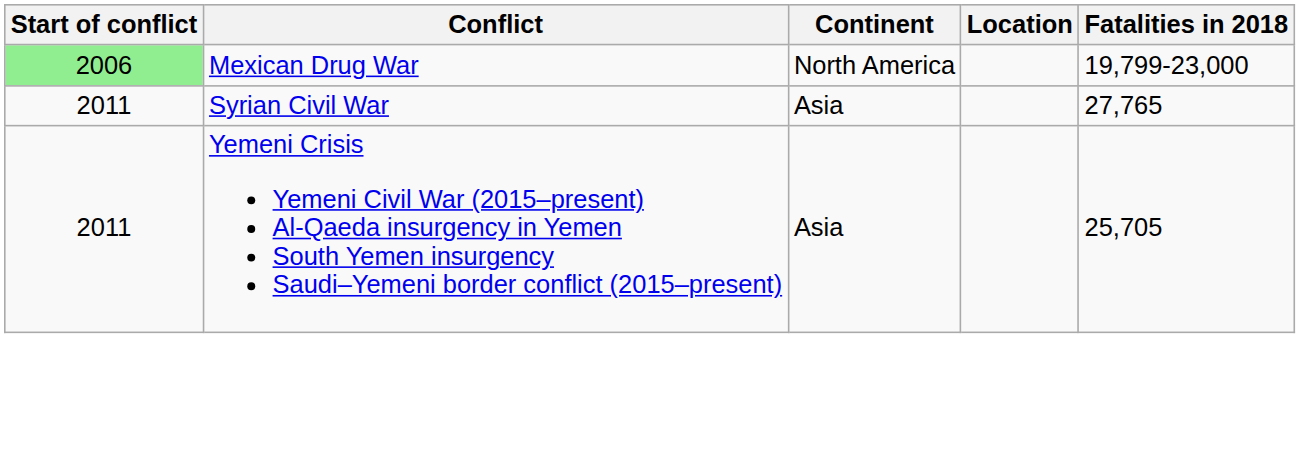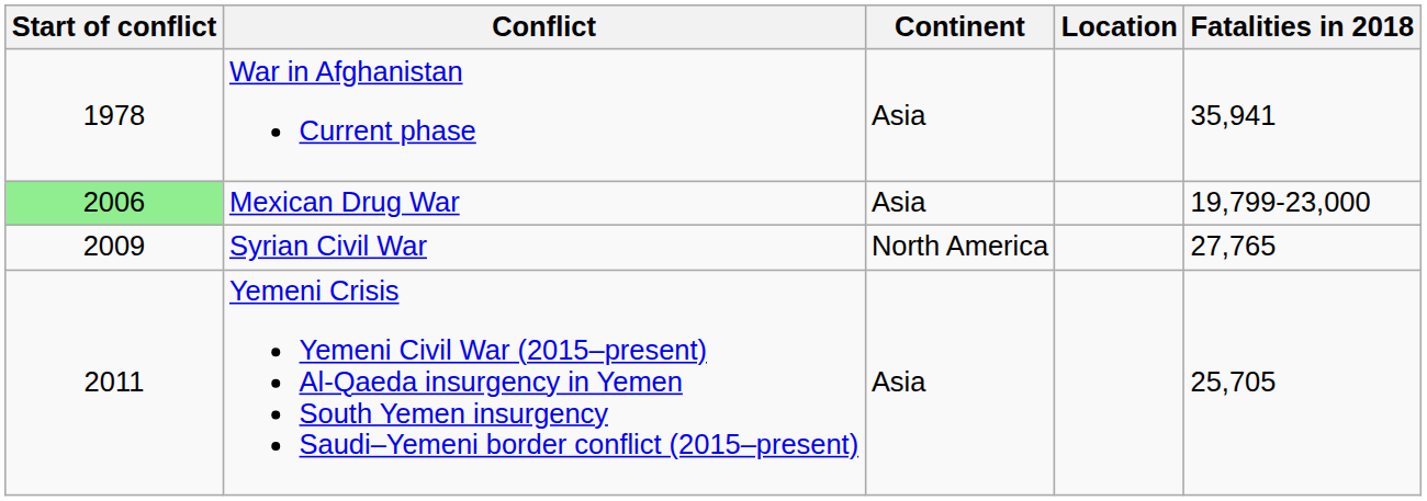 <table class="wikitable sortable">
 <tr>
 <th>Start of conflict</th>
 <th>Conflict</th>
 <th>Continent</th>
 <th>Location</th>
 <th data-sort-type="number">Fatalities in 2018</th>
 </tr>
 <tr>
+<td align=center>1978</td>
+<td><a href='#'>War in Afghanistan</a><br><ul><li><a href='#'>Current phase</a></li></ul></td>
+<td>Asia</td>
+<td></td>
+<td> 35,941</td>
+</tr>
+<tr>
 <td align=center style="background: lightgreen;">2006</td>
 <td><a href='#'>Mexican Drug War</a></td>
-<td>North America</td>
+<td>Asia</td>
 <td></td>
 <td> 19,799-23,000</td>
 </tr>
 <tr>
-<td align=center>2011</td>
+<td align=center>2009</td>
 <td><a href='#'>Syrian Civil War</a></td>
-<td>Asia</td>
+<td>North America</td>
 <td></td>
 <td> 27,765</td>
 </tr>
 <tr>
 <td align=center>2011</td>
 <td><a href='#'>Yemeni Crisis</a><br><ul><li><a href='#'>Yemeni Civil War (2015–present)</a></li><li><a href='#'>Al-Qaeda insurgency in Yemen</a></li><li><a href='#'>South Yemen insurgency</a></li><li><a href='#'>Saudi–Yemeni border conflict (2015–present)</a></li></ul></td>
 <td>Asia</td>
 <td><br></td>
 <td> 25,705</td>
 </tr>
 </table>
